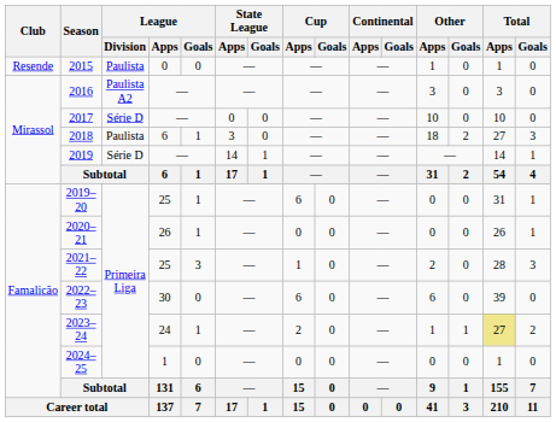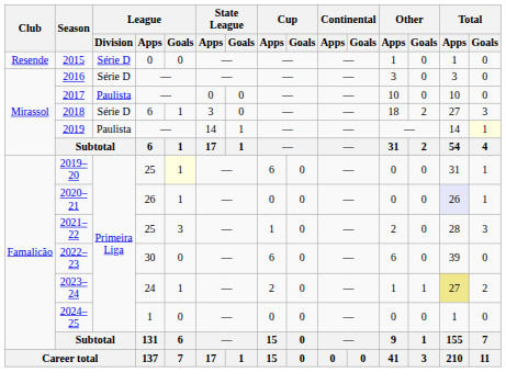 <table class="wikitable" style="text-align: center;">
 <tr>
 <th rowspan="2">Club</th>
 <th rowspan="2">Season</th>
 <th colspan="3">League</th>
 <th colspan="2">State League</th>
 <th colspan="2">Cup</th>
 <th colspan="2">Continental</th>
 <th colspan="2">Other</th>
 <th colspan="2">Total</th>
 </tr>
 <tr>
 <th>Division</th>
 <th>Apps</th>
 <th>Goals</th>
 <th>Apps</th>
 <th>Goals</th>
 <th>Apps</th>
 <th>Goals</th>
 <th>Apps</th>
 <th>Goals</th>
 <th>Apps</th>
 <th>Goals</th>
 <th>Apps</th>
 <th>Goals</th>
 </tr>
 <tr>
 <td align="center"><a href='#'>Resende</a></td>
 <td><a href='#'>2015</a></td>
-<td><a href='#'>Paulista</a></td>
+<td><a href='#'>Série D</a></td>
 <td>0</td>
 <td>0</td>
 <td colspan="2">—</td>
 <td colspan="2">—</td>
 <td colspan="2">—</td>
 <td>1</td>
 <td>0</td>
 <td>1</td>
 <td>0</td>
 </tr>
 <tr>
 <td rowspan=5 align="center"><a href='#'>Mirassol</a></td>
 <td><a href='#'>2016</a></td>
-<td><a href='#'>Paulista A2</a></td>
+<td>Série D</td>
 <td colspan="2">—</td>
 <td colspan="2">—</td>
 <td colspan="2">—</td>
 <td colspan="2">—</td>
 <td>3</td>
 <td>0</td>
 <td>3</td>
 <td>0</td>
 </tr>
 <tr>
 <td><a href='#'>2017</a></td>
-<td><a href='#'>Série D</a></td>
+<td><a href='#'>Paulista</a></td>
 <td colspan="2">—</td>
 <td>0</td>
 <td>0</td>
 <td colspan="2">—</td>
 <td colspan="2">—</td>
 <td>10</td>
 <td>0</td>
 <td>10</td>
 <td>0</td>
 </tr>
 <tr>
 <td><a href='#'>2018</a></td>
-<td>Paulista</td>
+<td>Série D</td>
 <td>6</td>
 <td>1</td>
 <td>3</td>
 <td>0</td>
 <td colspan="2">—</td>
 <td colspan="2">—</td>
 <td>18</td>
 <td>2</td>
 <td>27</td>
 <td>3</td>
 </tr>
 <tr>
 <td><a href='#'>2019</a></td>
-<td>Série D</td>
+<td>Paulista</td>
 <td colspan="2">—</td>
 <td>14</td>
 <td>1</td>
 <td colspan="2">—</td>
 <td colspan="2">—</td>
 <td colspan="2">—</td>
 <td>14</td>
-<td>1</td>
+<td style="background: lightyellow;">1</td>
 </tr>
 <tr>
 <th colspan="2">Subtotal</th>
 <th>6</th>
 <th>1</th>
 <th>17</th>
 <th>1</th>
 <th colspan="2">—</th>
 <th colspan="2">—</th>
 <th>31</th>
 <th>2</th>
 <th>54</th>
 <th>4</th>
 </tr>
 <tr>
 <td rowspan=7 align="center"><a href='#'>Famalicão</a></td>
 <td><a href='#'>2019–20</a></td>
 <td rowspan=6><a href='#'>Primeira Liga</a></td>
 <td>25</td>
-<td>1</td>
+<td style="background: lightyellow;">1</td>
 <td colspan="2">—</td>
 <td>6</td>
 <td>0</td>
 <td colspan="2">—</td>
 <td>0</td>
 <td>0</td>
 <td>31</td>
 <td>1</td>
 </tr>
 <tr>
 <td><a href='#'>2020–21</a></td>
 <td>26</td>
 <td>1</td>
 <td colspan="2">—</td>
 <td>0</td>
 <td>0</td>
 <td colspan="2">—</td>
 <td>0</td>
 <td>0</td>
-<td>26</td>
+<td style="background: lavender;">26</td>
 <td>1</td>
 </tr>
 <tr>
 <td><a href='#'>2021–22</a></td>
 <td>25</td>
 <td>3</td>
 <td colspan="2">—</td>
 <td>1</td>
 <td>0</td>
 <td colspan="2">—</td>
 <td>2</td>
 <td>0</td>
 <td>28</td>
 <td>3</td>
 </tr>
 <tr>
 <td><a href='#'>2022–23</a></td>
 <td>30</td>
 <td>0</td>
 <td colspan="2">—</td>
 <td>6</td>
 <td>0</td>
 <td colspan="2">—</td>
 <td>6</td>
 <td>0</td>
 <td>39</td>
 <td>0</td>
 </tr>
 <tr>
 <td><a href='#'>2023–24</a></td>
 <td>24</td>
 <td>1</td>
 <td colspan="2">—</td>
 <td>2</td>
 <td>0</td>
 <td colspan="2">—</td>
 <td>1</td>
 <td>1</td>
 <td style="background: khaki;">27</td>
 <td>2</td>
 </tr>
 <tr>
 <td><a href='#'>2024–25</a></td>
 <td>1</td>
 <td>0</td>
 <td colspan="2">—</td>
 <td>0</td>
 <td>0</td>
 <td colspan="2">—</td>
 <td>0</td>
 <td>0</td>
 <td>1</td>
 <td>0</td>
 </tr>
 <tr>
 <th colspan="2">Subtotal</th>
 <th>131</th>
 <th>6</th>
 <th colspan="2">—</th>
 <th>15</th>
 <th>0</th>
 <th colspan="2">—</th>
 <th>9</th>
 <th>1</th>
 <th>155</th>
 <th>7</th>
 </tr>
 <tr>
 <th colspan="3"><strong>Career total</strong></th>
 <th>137</th>
 <th>7</th>
 <th>17</th>
 <th>1</th>
 <th>15</th>
 <th>0</th>
 <th>0</th>
 <th>0</th>
 <th>41</th>
 <th>3</th>
 <th>210</th>
 <th>11</th>
 </tr>
 </table>
